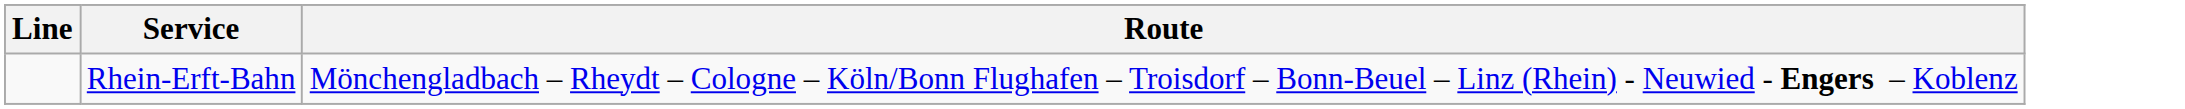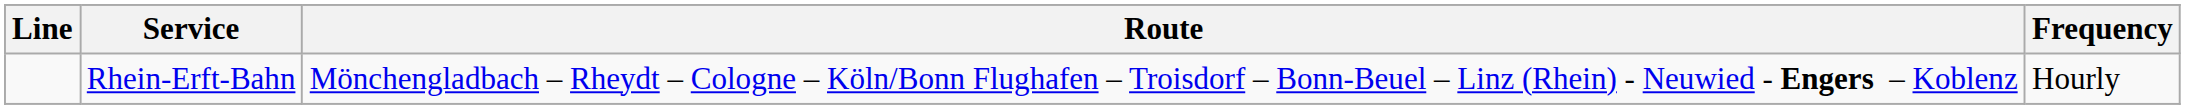 <table class="wikitable">
 <tr>
 <th>Line</th>
 <th>Service</th>
 <th>Route</th>
+<th>Frequency</th>
 </tr>
 <tr>
 <td></td>
 <td><a href='#'>Rhein-Erft-Bahn</a></td>
 <td><a href='#'>Mönchengladbach</a> – <a href='#'>Rheydt</a> – <a href='#'>Cologne</a> – <a href='#'>Köln/Bonn Flughafen</a> – <a href='#'>Troisdorf</a> – <a href='#'>Bonn-Beuel</a> – <a href='#'>Linz (Rhein)</a> - <a href='#'>Neuwied</a> - <strong>Engers </strong> – <a href='#'>Koblenz</a></td>
+<td>Hourly</td>
 </tr>
 </table>
